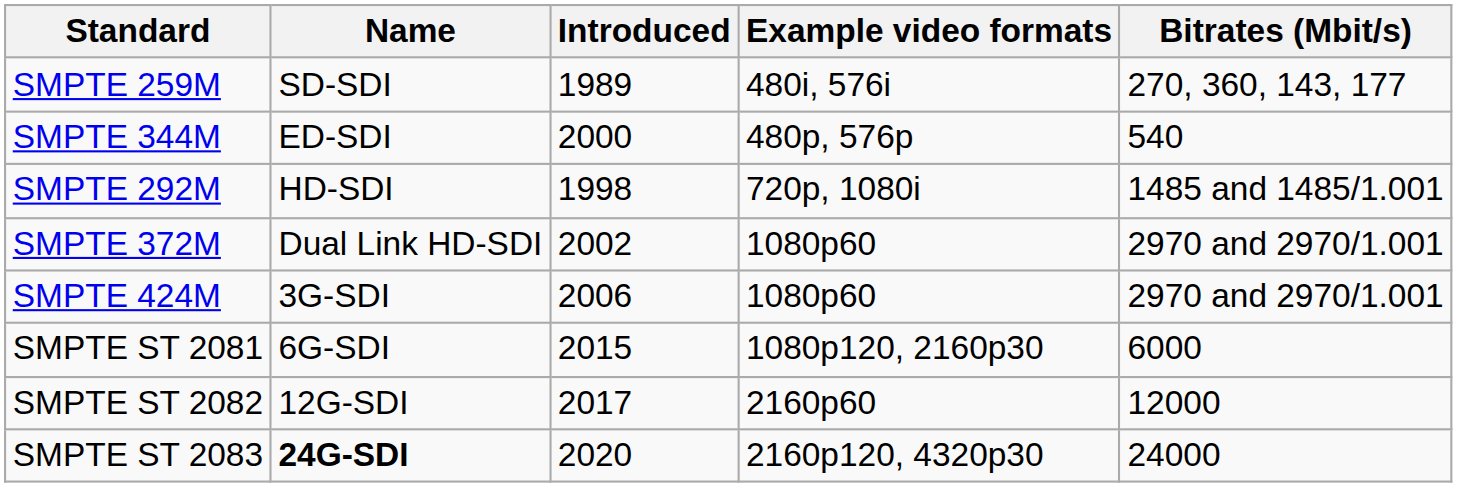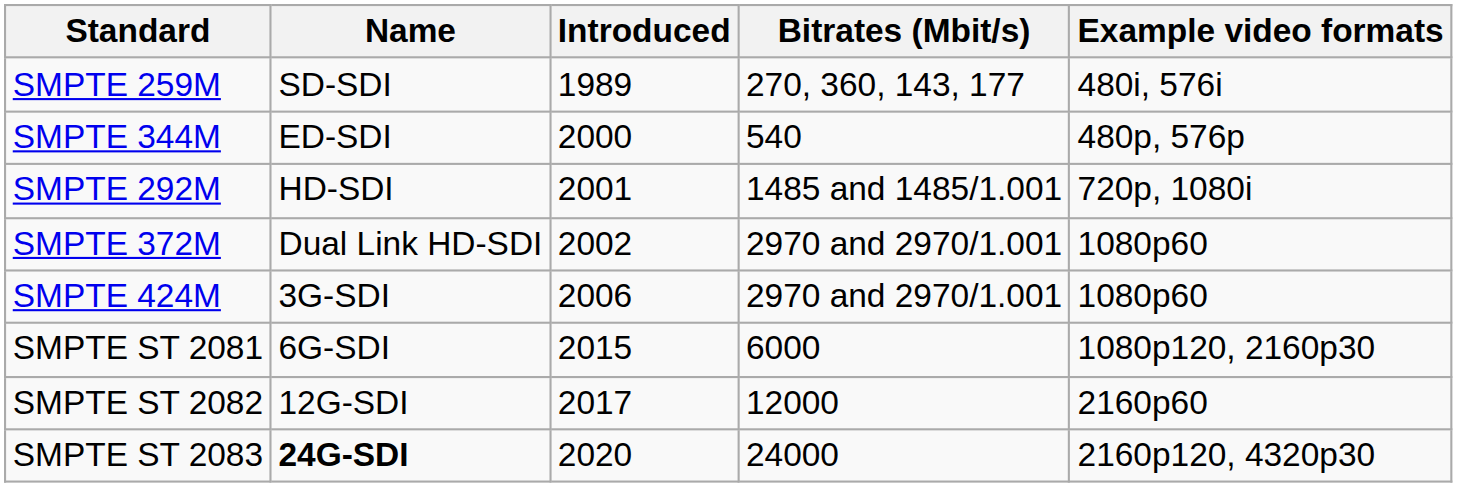 <table class="wikitable">
 <tr>
 <th>Standard</th>
 <th>Name</th>
 <th>Introduced</th>
+<th>Bitrates (Mbit/s)</th>
 <th>Example video formats</th>
-<th>Bitrates (Mbit/s)</th>
 </tr>
 <tr>
 <td><a href='#'>SMPTE 259M</a></td>
 <td>SD-SDI</td>
 <td>1989</td>
+<td>270, 360, 143, 177</td>
 <td>480i, 576i</td>
-<td>270, 360, 143, 177</td>
 </tr>
 <tr>
 <td><a href='#'>SMPTE 344M</a></td>
 <td>ED-SDI</td>
 <td>2000</td>
+<td>540</td>
 <td>480p, 576p</td>
-<td>540</td>
 </tr>
 <tr>
 <td><a href='#'>SMPTE 292M</a></td>
 <td>HD-SDI</td>
-<td>1998</td>
+<td>2001</td>
+<td>1485 and 1485/1.001</td>
 <td>720p, 1080i</td>
-<td>1485 and 1485/1.001</td>
 </tr>
 <tr>
 <td><a href='#'>SMPTE 372M</a></td>
 <td>Dual Link HD-SDI</td>
 <td>2002</td>
+<td>2970 and 2970/1.001</td>
 <td>1080p60</td>
-<td>2970 and 2970/1.001</td>
 </tr>
 <tr>
 <td><a href='#'>SMPTE 424M</a></td>
 <td>3G-SDI</td>
 <td>2006</td>
+<td>2970 and 2970/1.001</td>
 <td>1080p60</td>
-<td>2970 and 2970/1.001</td>
 </tr>
 <tr>
 <td>SMPTE ST 2081</td>
 <td>6G-SDI</td>
 <td>2015</td>
+<td>6000</td>
 <td>1080p120, 2160p30</td>
-<td>6000</td>
 </tr>
 <tr>
 <td>SMPTE ST 2082</td>
 <td>12G-SDI</td>
 <td>2017</td>
+<td>12000</td>
 <td>2160p60</td>
-<td>12000</td>
 </tr>
 <tr>
 <td>SMPTE ST 2083</td>
 <td><strong>24G-SDI</strong></td>
 <td>2020</td>
+<td>24000</td>
 <td>2160p120, 4320p30</td>
-<td>24000</td>
 </tr>
 </table>
